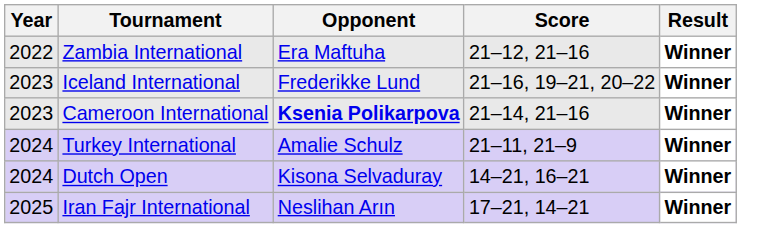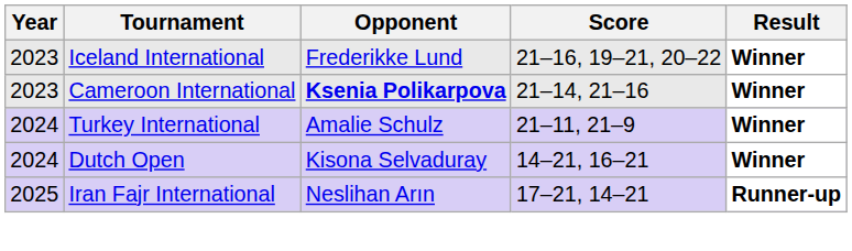 <table class="sortable wikitable" style="font-size: 90%;">
 <tr>
 <th>Year</th>
 <th>Tournament</th>
 <th>Opponent</th>
 <th>Score</th>
 <th>Result</th>
-</tr>
-<tr style="background:#E9E9E9">
-<td align="center">2022</td>
-<td align="left"><a href='#'>Zambia International</a></td>
-<td align="left"> <a href='#'>Era Maftuha</a></td>
-<td align="left">21–12, 21–16</td>
-<td style="text-align:left; background:white"> <strong>Winner</strong></td>
 </tr>
 <tr style="background:#E9E9E9">
 <td align="center">2023</td>
 <td align="left"><a href='#'>Iceland International</a></td>
 <td align="left"> <a href='#'>Frederikke Lund</a></td>
 <td align="left">21–16, 19–21, 20–22</td>
 <td style="text-align:left; background:white"> <strong>Winner</strong></td>
 </tr>
 <tr style="background:#E9E9E9">
 <td align="center">2023</td>
 <td align="left"><a href='#'>Cameroon International</a></td>
 <td align="left"><strong> <a href='#'>Ksenia Polikarpova</a></strong></td>
 <td align="left">21–14, 21–16</td>
 <td style="text-align:left; background:white"> <strong>Winner</strong></td>
 </tr>
 <tr style="background:#D8CEF6">
 <td align="center">2024</td>
 <td align="left"><a href='#'>Turkey International</a></td>
 <td align="left"> <a href='#'>Amalie Schulz</a></td>
 <td align="left">21–11, 21–9</td>
 <td style="text-align:left; background:white"> <strong>Winner</strong></td>
 </tr>
 <tr style="background:#D8CEF6">
 <td align="center">2024</td>
 <td align="left"><a href='#'>Dutch Open</a></td>
 <td align="left"> <a href='#'>Kisona Selvaduray</a></td>
 <td align="left">14–21, 16–21</td>
 <td style="text-align:left; background:white"> <strong>Winner</strong></td>
 </tr>
 <tr style="background:#D8CEF6">
 <td align="center">2025</td>
 <td align="left"><a href='#'>Iran Fajr International</a></td>
 <td align="left"> <a href='#'>Neslihan Arın</a></td>
 <td align="left">17–21, 14–21</td>
-<td style="text-align:left; background:white"> <strong>Winner</strong></td>
+<td style="text-align:left; background:white"> <strong>Runner-up</strong></td>
 </tr>
 </table>
